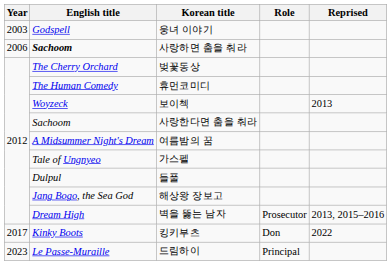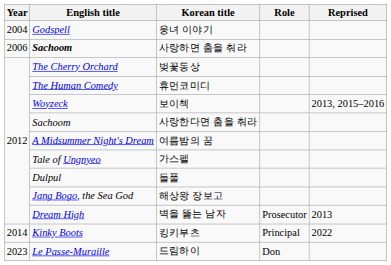 <table class="wikitable sortable">
 <tr>
 <th>Year</th>
 <th>English title</th>
 <th>Korean title</th>
 <th>Role</th>
 <th>Reprised</th>
 </tr>
 <tr>
-<td>2003</td>
+<td>2004</td>
 <td><em><a href='#'>Godspell</a></em></td>
 <td>웅녀 이야기</td>
 <td></td>
 <td></td>
 </tr>
 <tr>
 <td>2006</td>
 <td><strong><em>Sachoom</em></strong></td>
 <td>사랑하면 춤을 춰라</td>
 <td></td>
 <td></td>
 </tr>
 <tr>
 <td rowspan=9>2012</td>
 <td><em><a href='#'>The Cherry Orchard</a></em></td>
 <td>벚꽃동상</td>
 <td></td>
 <td></td>
 </tr>
 <tr>
 <td><em><a href='#'>The Human Comedy</a></em></td>
 <td>휴먼코미디</td>
 <td></td>
 <td></td>
 </tr>
 <tr>
 <td><em><a href='#'>Woyzeck</a></em></td>
 <td>보이첵</td>
 <td></td>
-<td>2013</td>
+<td>2013, 2015–2016</td>
 </tr>
 <tr>
 <td><em>Sachoom</em></td>
 <td>사랑한다면 춤을 춰라</td>
 <td></td>
 <td></td>
 </tr>
 <tr>
 <td><em><a href='#'>A Midsummer Night's Dream</a></em></td>
 <td>여름밤의 꿈</td>
 <td></td>
 <td></td>
 </tr>
 <tr>
 <td><em>Tale of <a href='#'>Ungnyeo</a></em></td>
 <td>가스펠</td>
 <td></td>
 <td></td>
 </tr>
 <tr>
 <td><em>Dulpul</em></td>
 <td>들풀</td>
 <td></td>
 <td></td>
 </tr>
 <tr>
 <td><em><a href='#'>Jang Bogo</a>, the Sea God</em></td>
 <td>해상왕 장보고</td>
 <td></td>
 <td></td>
 </tr>
 <tr>
 <td><em><a href='#'>Dream High</a></em></td>
 <td>벽을 뚫는 남자</td>
 <td>Prosecutor</td>
-<td>2013, 2015–2016</td>
+<td>2013</td>
 </tr>
 <tr>
-<td>2017</td>
+<td>2014</td>
 <td><em><a href='#'>Kinky Boots</a></em></td>
 <td>킹키부츠</td>
-<td>Don</td>
+<td>Principal</td>
 <td>2022</td>
 </tr>
 <tr>
 <td>2023</td>
 <td><em><a href='#'>Le Passe-Muraille</a></em></td>
 <td>드림하이</td>
-<td>Principal</td>
+<td>Don</td>
 <td></td>
 </tr>
 </table>
